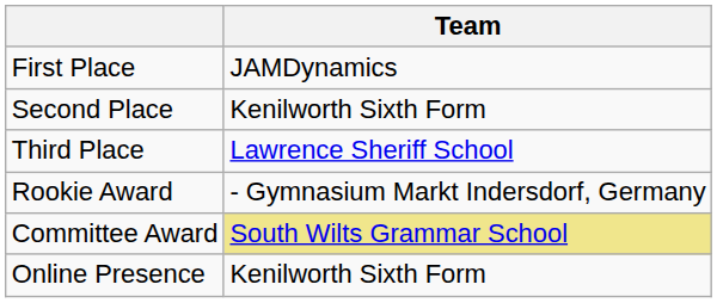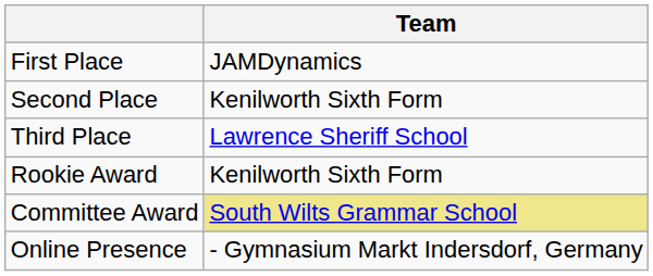 <table class="wikitable">
 <tr>
 <th></th>
 <th>Team</th>
 </tr>
 <tr>
 <td>First Place</td>
 <td>JAMDynamics</td>
 </tr>
 <tr>
 <td>Second Place</td>
 <td>Kenilworth Sixth Form</td>
 </tr>
 <tr>
 <td>Third Place</td>
 <td><a href='#'>Lawrence Sheriff School</a></td>
 </tr>
 <tr>
 <td>Rookie Award</td>
-<td> - Gymnasium Markt Indersdorf, Germany</td>
+<td>Kenilworth Sixth Form</td>
 </tr>
 <tr>
 <td>Committee Award</td>
 <td style="background: khaki;"><a href='#'>South Wilts Grammar School</a></td>
 </tr>
 <tr>
 <td>Online Presence</td>
-<td>Kenilworth Sixth Form</td>
+<td> - Gymnasium Markt Indersdorf, Germany</td>
 </tr>
 </table>
